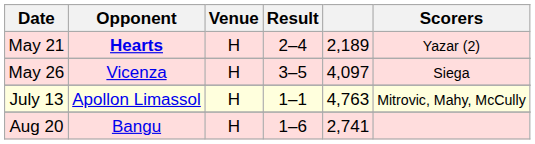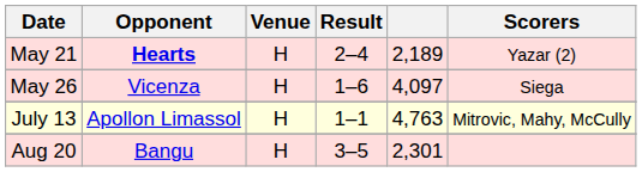 <table class="wikitable" style="font-size:95%; text-align:center">
 <tr>
 <th>Date</th>
 <th>Opponent</th>
 <th>Venue</th>
 <th>Result</th>
 <th></th>
 <th>Scorers</th>
 </tr>
 <tr bgcolor="#ffdddd">
 <td>May 21</td>
 <td><strong>  <a href='#'>Hearts</a></strong></td>
 <td>H</td>
 <td>2–4</td>
 <td>2,189</td>
 <td><small>Yazar (2)</small></td>
 </tr>
 <tr>
 </tr>
 <tr bgcolor="#ffdddd">
 <td>May 26</td>
 <td>  <a href='#'>Vicenza</a></td>
 <td>H</td>
-<td>3–5</td>
+<td>1–6</td>
 <td>4,097</td>
 <td><small>Siega</small></td>
 </tr>
 <tr>
 </tr>
 <tr bgcolor="#ffffdd">
 <td>July 13</td>
 <td>  <a href='#'>Apollon Limassol</a></td>
 <td>H</td>
 <td>1–1</td>
 <td>4,763</td>
 <td><small>Mitrovic, Mahy, McCully</small></td>
 </tr>
 <tr>
 </tr>
 <tr bgcolor="#ffdddd">
 <td>Aug 20</td>
 <td>  <a href='#'>Bangu</a></td>
 <td>H</td>
-<td>1–6</td>
-<td>2,741</td>
+<td>3–5</td>
+<td>2,301</td>
 <td></td>
 </tr>
 </table>
